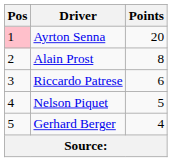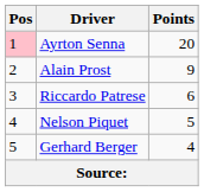 <table class="wikitable" style="font-size: 95%;">
 <tr>
 <th>Pos</th>
 <th>Driver</th>
 <th>Points</th>
 </tr>
 <tr>
 <td style="background: pink;">1</td>
 <td> <a href='#'>Ayrton Senna</a></td>
 <td align="right">20</td>
 </tr>
 <tr>
 <td>2</td>
 <td> <a href='#'>Alain Prost</a></td>
-<td align="right">8</td>
+<td align="right">9</td>
 </tr>
 <tr>
 <td>3</td>
 <td> <a href='#'>Riccardo Patrese</a></td>
 <td align="right">6</td>
 </tr>
 <tr>
 <td>4</td>
 <td> <a href='#'>Nelson Piquet</a></td>
 <td align="right">5</td>
 </tr>
 <tr>
 <td>5</td>
 <td> <a href='#'>Gerhard Berger</a></td>
 <td align="right">4</td>
 </tr>
 <tr>
 <th colspan=4>Source: </th>
 </tr>
 </table>
